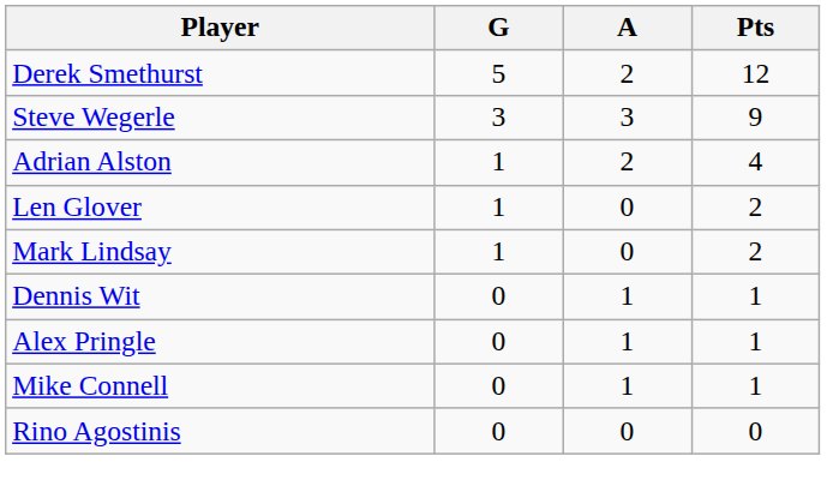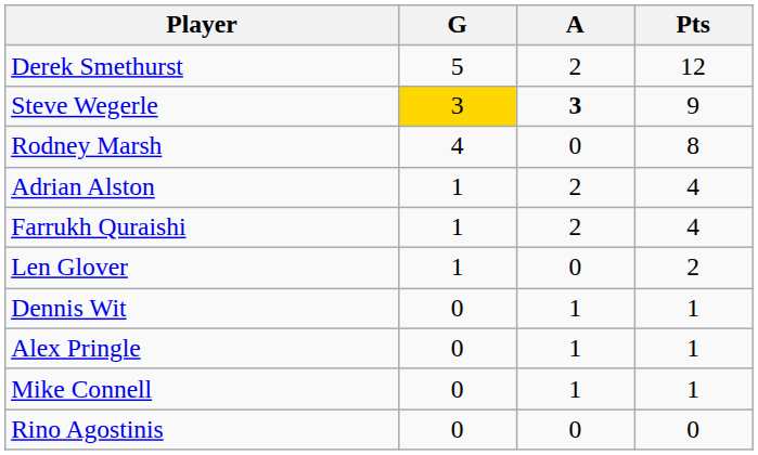 <table class="wikitable">
 <tr>
 <th style="width:25%;">Player</th>
 <th style="width:7.5%;">G</th>
 <th style="width:7.5%;">A</th>
 <th style="width:7.5%;">Pts</th>
 </tr>
 <tr align=center>
 <td align=left><a href='#'>Derek Smethurst</a></td>
 <td>5</td>
 <td>2</td>
 <td>12</td>
 </tr>
 <tr align=center>
 <td align=left><a href='#'>Steve Wegerle</a></td>
-<td>3</td>
-<td>3</td>
+<td style="background: gold;">3</td>
+<td><strong>3</strong></td>
 <td>9</td>
+</tr>
+<tr align=center>
+<td align=left><a href='#'>Rodney Marsh</a></td>
+<td>4</td>
+<td>0</td>
+<td>8</td>
 </tr>
 <tr align=center>
 <td align=left><a href='#'>Adrian Alston</a></td>
 <td>1</td>
 <td>2</td>
 <td>4</td>
 </tr>
 <tr align=center>
-<td align=left><a href='#'>Len Glover</a></td>
+<td align=left><a href='#'>Farrukh Quraishi</a></td>
 <td>1</td>
-<td>0</td>
 <td>2</td>
+<td>4</td>
 </tr>
 <tr align=center>
-<td align=left><a href='#'>Mark Lindsay</a></td>
+<td align=left><a href='#'>Len Glover</a></td>
 <td>1</td>
 <td>0</td>
 <td>2</td>
 </tr>
 <tr align=center>
 <td align=left><a href='#'>Dennis Wit</a></td>
 <td>0</td>
 <td>1</td>
 <td>1</td>
 </tr>
 <tr align=center>
 <td align=left><a href='#'>Alex Pringle</a></td>
 <td>0</td>
 <td>1</td>
 <td>1</td>
 </tr>
 <tr align=center>
 <td align=left><a href='#'>Mike Connell</a></td>
 <td>0</td>
 <td>1</td>
 <td>1</td>
 </tr>
 <tr align=center>
 <td align=left><a href='#'>Rino Agostinis</a></td>
 <td>0</td>
 <td>0</td>
 <td>0</td>
 </tr>
 </table>
